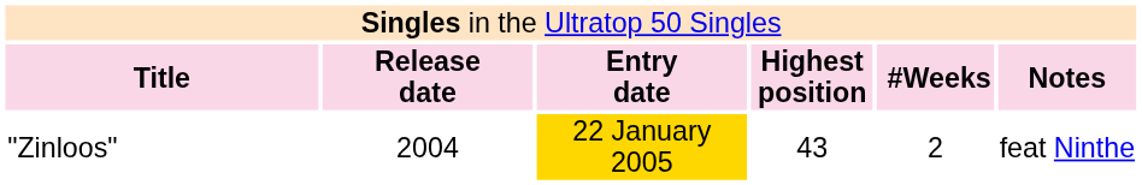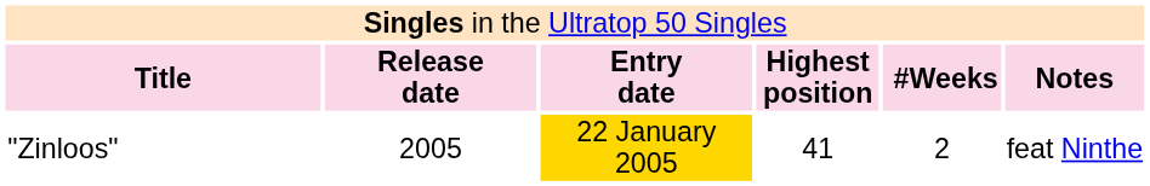 <table class="toccolours vatop" style="margin:0.5em 1em 0.5em 0; font-size: 85%; text-align:center;">
 <tr>
 <td colspan="6" style="background:bisque;"><strong>Singles</strong> in the <a href='#'>Ultratop 50 Singles</a></td>
 </tr>
 <tr style="background:#fad7e7;">
 <th width=150>Title</th>
 <th width=100><strong>Release<br>date</strong></th>
 <th width=100><strong>Entry<br>date</strong></th>
 <th> <strong>Highest <br>position</strong></th>
 <th> <strong>#Weeks</strong></th>
 <th> <strong>Notes</strong> </th>
 </tr>
 <tr style="text-align:center;">
 <td align=left>"Zinloos"</td>
-<td>2004</td>
+<td>2005</td>
 <td style="background: gold;">22 January 2005</td>
-<td>43</td>
+<td>41</td>
 <td>2</td>
 <td>feat <a href='#'>Ninthe</a></td>
 </tr>
 </table>
